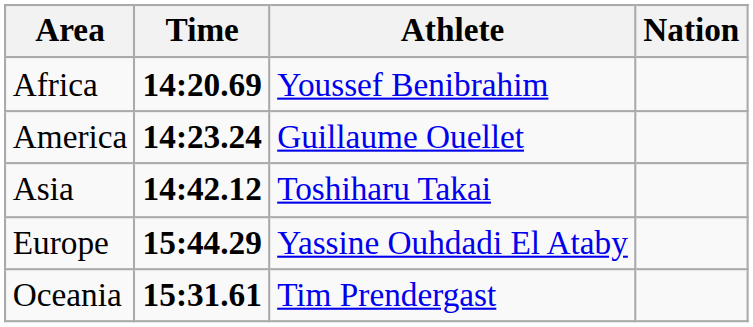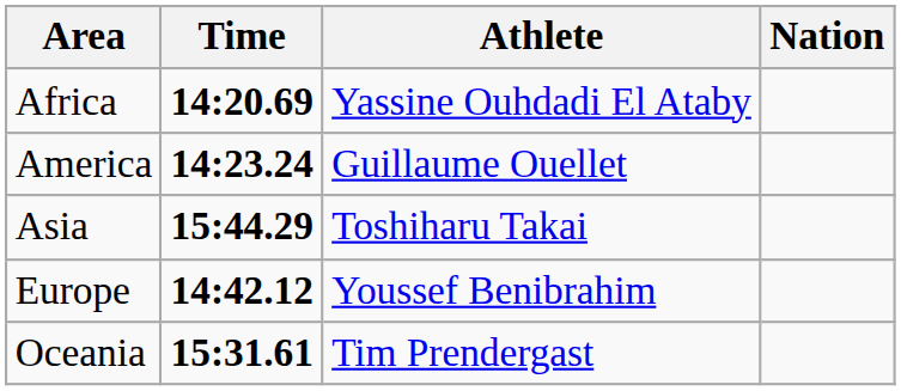 <table class="wikitable">
 <tr>
 <th>Area</th>
 <th>Time</th>
 <th>Athlete</th>
 <th>Nation</th>
 </tr>
 <tr>
 <td>Africa</td>
 <td><strong>14:20.69</strong> </td>
-<td><a href='#'>Youssef Benibrahim</a></td>
+<td><a href='#'>Yassine Ouhdadi El Ataby</a></td>
 <td></td>
 </tr>
 <tr>
 <td>America</td>
 <td><strong>14:23.24</strong></td>
 <td><a href='#'>Guillaume Ouellet</a></td>
 <td></td>
 </tr>
 <tr>
 <td>Asia</td>
-<td><strong>14:42.12</strong></td>
+<td><strong>15:44.29</strong></td>
 <td><a href='#'>Toshiharu Takai</a></td>
 <td></td>
 </tr>
 <tr>
 <td>Europe</td>
-<td><strong>15:44.29</strong></td>
-<td><a href='#'>Yassine Ouhdadi El Ataby</a></td>
+<td><strong>14:42.12</strong></td>
+<td><a href='#'>Youssef Benibrahim</a></td>
 <td></td>
 </tr>
 <tr>
 <td>Oceania</td>
 <td><strong>15:31.61</strong></td>
 <td><a href='#'>Tim Prendergast</a></td>
 <td></td>
 </tr>
 </table>
